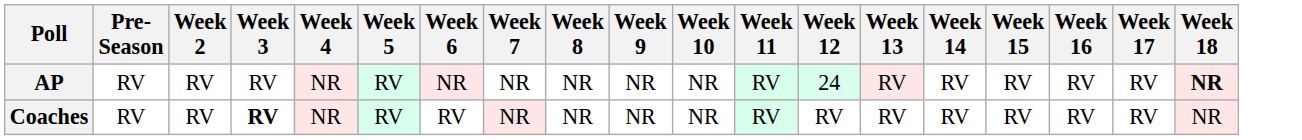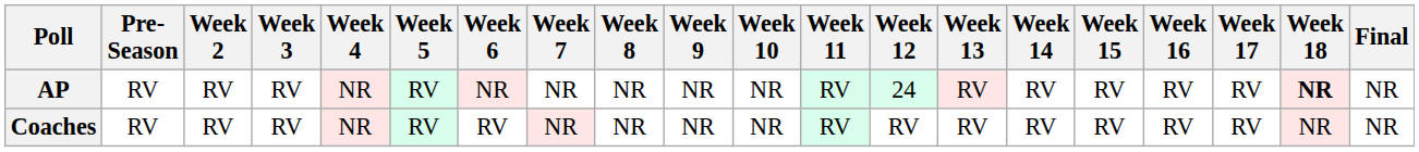 <table class="wikitable" style="white-space:nowrap;">
 <tr>
 <th>Poll</th>
 <th>Pre-<br>Season</th>
 <th>Week<br>2</th>
 <th>Week<br>3</th>
 <th>Week<br>4</th>
 <th>Week<br>5</th>
 <th>Week<br>6</th>
 <th>Week<br>7</th>
 <th>Week<br>8</th>
 <th>Week<br>9</th>
 <th>Week<br>10</th>
 <th>Week<br>11</th>
 <th>Week<br>12</th>
 <th>Week<br>13</th>
 <th>Week<br>14</th>
 <th>Week<br>15</th>
 <th>Week<br>16</th>
 <th>Week<br>17</th>
 <th>Week<br>18</th>
+<th>Final</th>
 </tr>
 <tr style="text-align:center;">
 <th>AP</th>
 <td style="background:#FFF;">RV</td>
 <td style="background:#FFF;">RV</td>
 <td style="background:#FFF;">RV</td>
 <td style="background:#ffe6e6;">NR</td>
 <td style="background:#d8ffeb;">RV</td>
 <td style="background:#ffe6e6;">NR</td>
 <td style="background:#FFF;">NR</td>
 <td style="background:#FFF;">NR</td>
 <td style="background:#FFF;">NR</td>
 <td style="background:#FFF;">NR</td>
 <td style="background:#d8ffeb;">RV</td>
 <td style="background:#d8ffeb;">24</td>
 <td style="background:#ffe6e6;">RV</td>
 <td style="background:#FFF;">RV</td>
 <td style="background:#FFF;">RV</td>
 <td style="background:#FFF;">RV</td>
 <td style="background:#FFF;">RV</td>
 <td style="background:#ffe6e6;"><strong>NR</strong></td>
+<td style="background:#FFF;">NR</td>
 </tr>
 <tr style="text-align:center;">
 <th>Coaches</th>
 <td style="background:#FFF;">RV</td>
 <td style="background:#FFF;">RV</td>
-<td style="background:#FFF;"><strong>RV</strong></td>
+<td style="background:#FFF;">RV</td>
 <td style="background:#ffe6e6;">NR</td>
 <td style="background:#d8ffeb;">RV</td>
 <td style="background:#FFF;">RV</td>
 <td style="background:#ffe6e6;">NR</td>
 <td style="background:#FFF;">NR</td>
 <td style="background:#FFF;">NR</td>
 <td style="background:#FFF;">NR</td>
 <td style="background:#d8ffeb;">RV</td>
 <td style="background:#FFF;">RV</td>
 <td style="background:#FFF;">RV</td>
 <td style="background:#FFF;">RV</td>
 <td style="background:#FFF;">RV</td>
 <td style="background:#FFF;">RV</td>
 <td style="background:#FFF;">RV</td>
 <td style="background:#ffe6e6;">NR</td>
+<td style="background:#FFF;">NR</td>
 </tr>
 </table>
